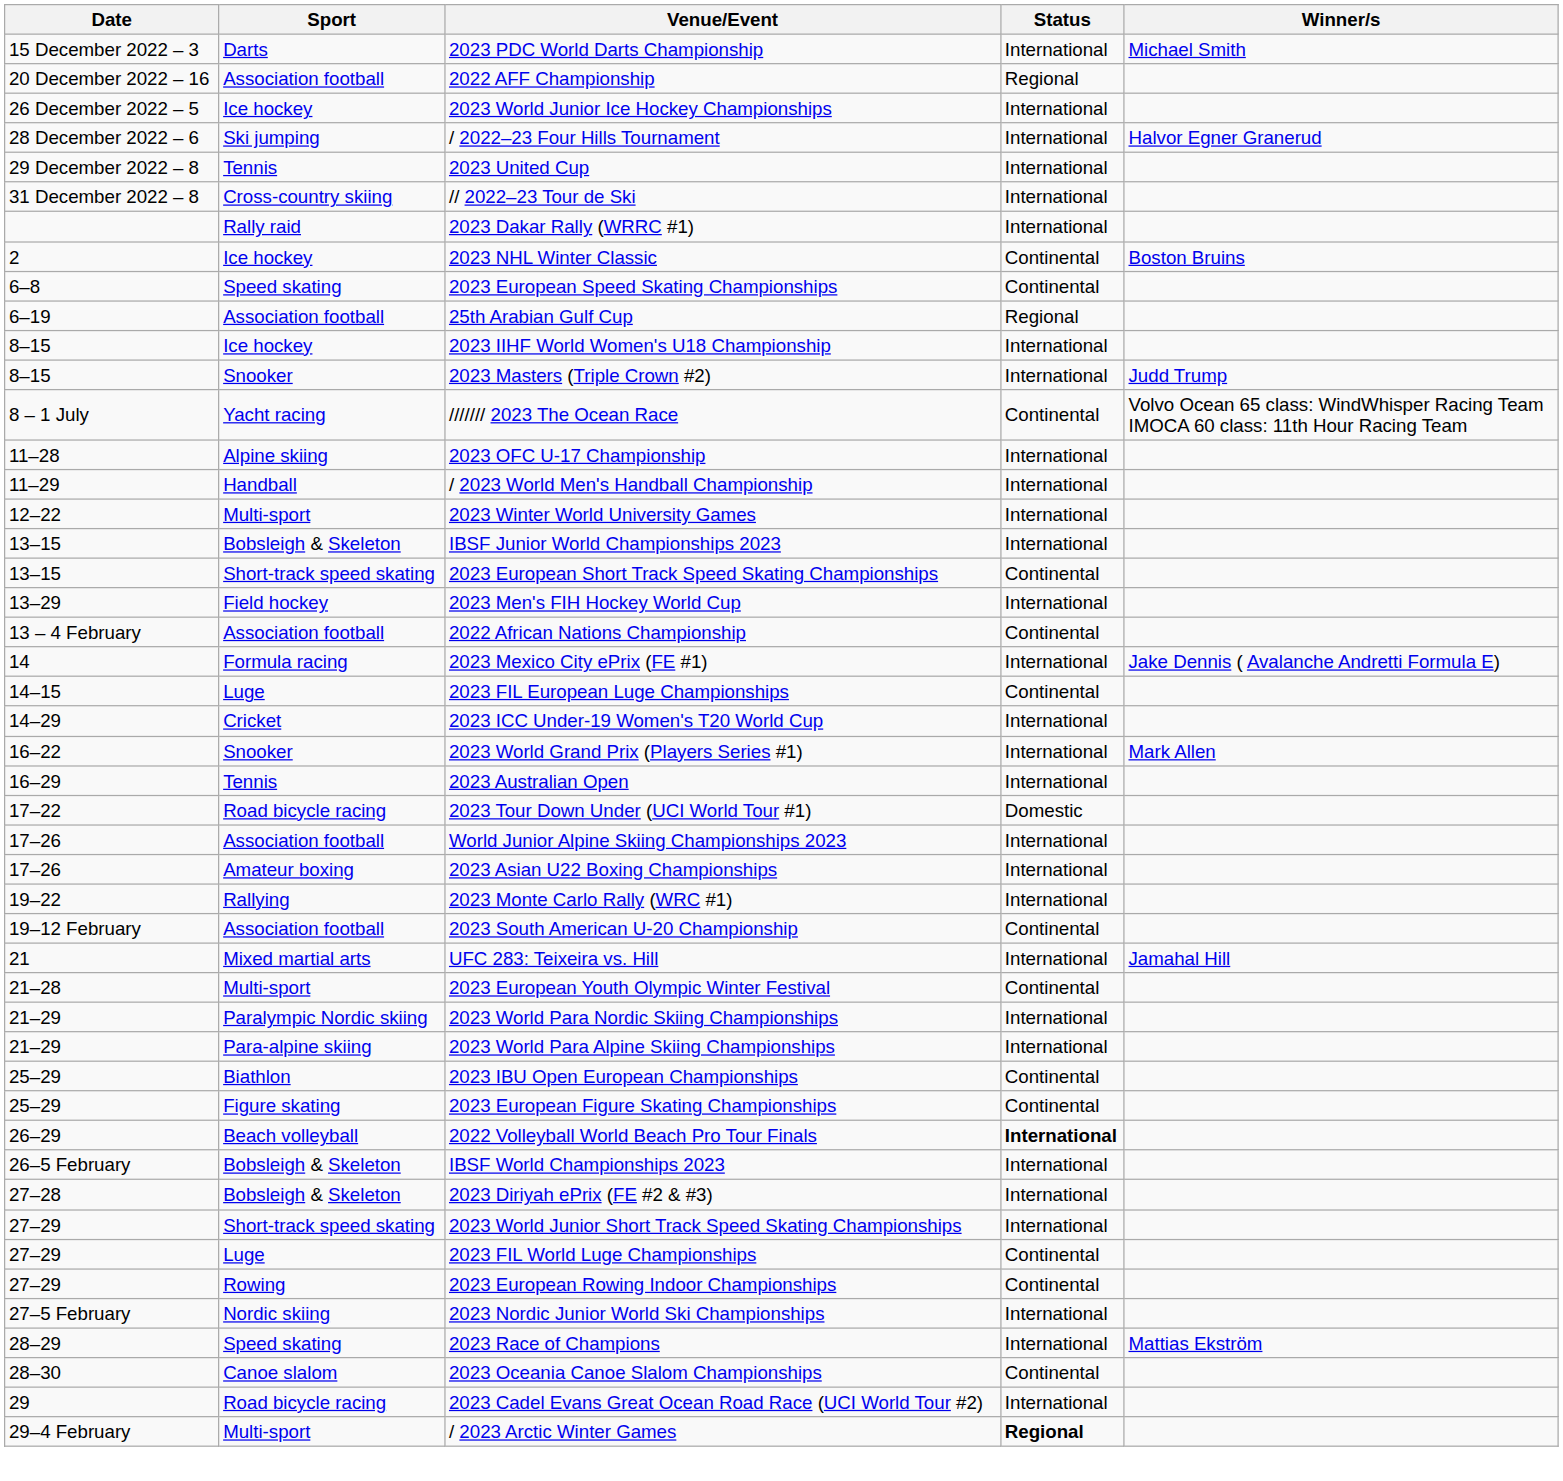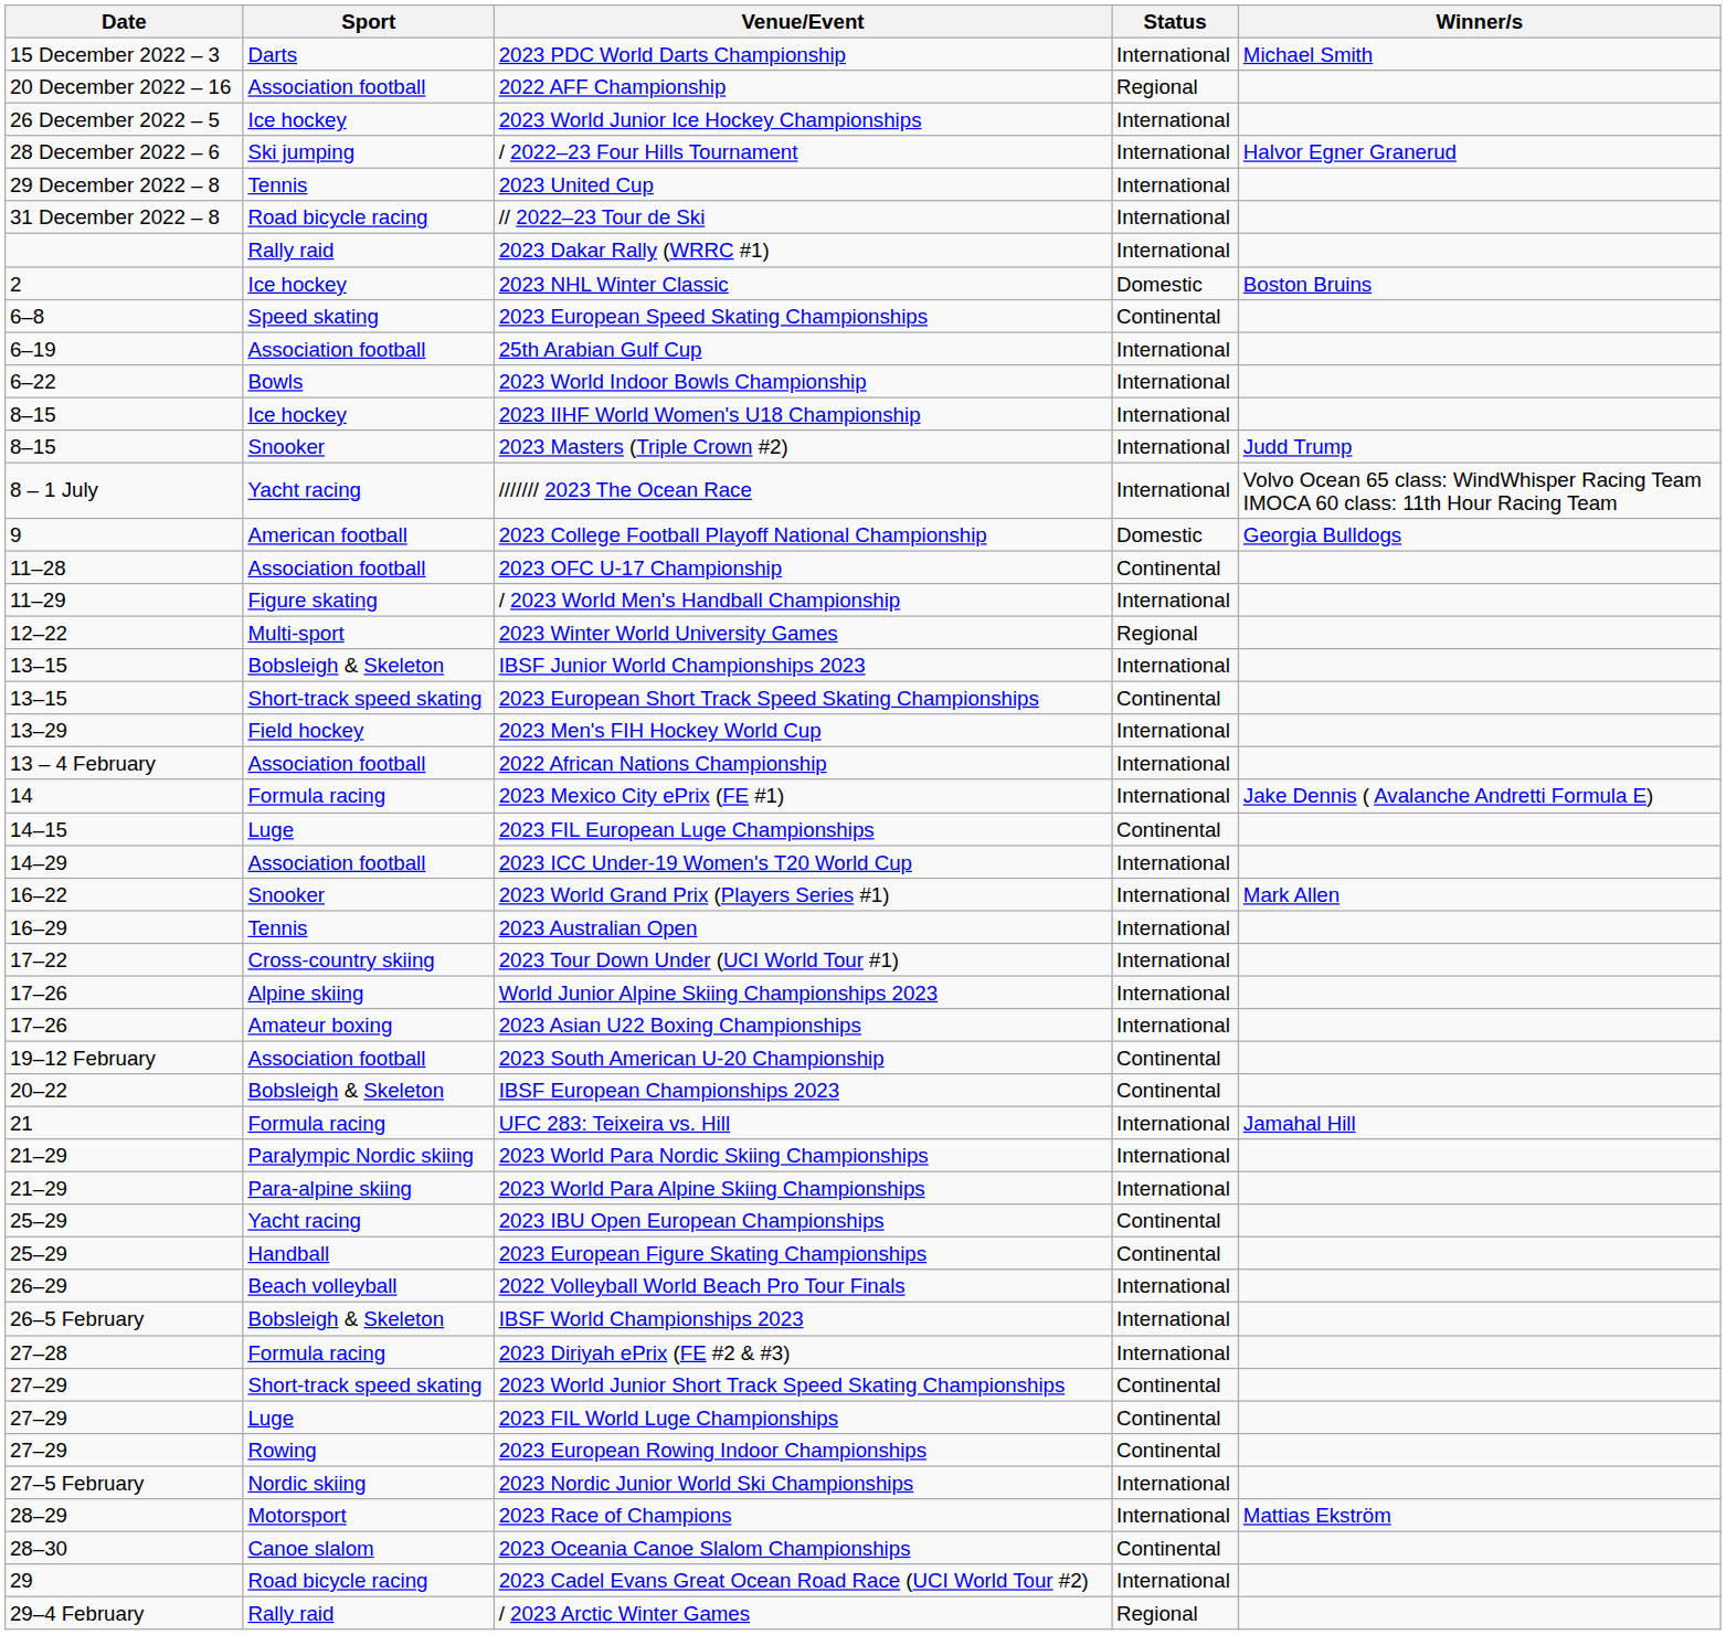 <table class="sortable wikitable" style="font-size:95%; width: 100%">
 <tr>
 <th>Date</th>
 <th>Sport</th>
 <th>Venue/Event</th>
 <th>Status</th>
 <th>Winner/s</th>
 </tr>
 <tr>
 <td>15 December 2022 – 3</td>
 <td><a href='#'>Darts</a></td>
 <td> <a href='#'>2023 PDC World Darts Championship</a></td>
 <td>International</td>
 <td> <a href='#'>Michael Smith</a></td>
 </tr>
 <tr>
 <td>20 December 2022 – 16</td>
 <td><a href='#'>Association football</a></td>
 <td> <a href='#'>2022 AFF Championship</a></td>
 <td>Regional</td>
 <td></td>
 </tr>
 <tr>
 <td>26 December 2022 – 5</td>
 <td><a href='#'>Ice hockey</a></td>
 <td> <a href='#'>2023 World Junior Ice Hockey Championships</a></td>
 <td>International</td>
 <td></td>
 </tr>
 <tr>
 <td>28 December 2022 – 6</td>
 <td><a href='#'>Ski jumping</a></td>
 <td>/ <a href='#'>2022–23 Four Hills Tournament</a></td>
 <td>International</td>
 <td> <a href='#'>Halvor Egner Granerud</a></td>
 </tr>
 <tr>
 <td>29 December 2022 – 8</td>
 <td><a href='#'>Tennis</a></td>
 <td> <a href='#'>2023 United Cup</a></td>
 <td>International</td>
 <td></td>
 </tr>
 <tr>
 <td>31 December 2022 – 8</td>
-<td><a href='#'>Cross-country skiing</a></td>
+<td><a href='#'>Road bicycle racing</a></td>
 <td>// <a href='#'>2022–23 Tour de Ski</a></td>
 <td>International</td>
 <td></td>
 </tr>
 <tr>
 <td></td>
 <td><a href='#'>Rally raid</a></td>
 <td> <a href='#'>2023 Dakar Rally</a> (<a href='#'>WRRC</a> #1)</td>
 <td>International</td>
 <td></td>
 </tr>
 <tr>
 <td>2</td>
 <td><a href='#'>Ice hockey</a></td>
 <td> <a href='#'>2023 NHL Winter Classic</a></td>
-<td>Continental</td>
+<td>Domestic</td>
 <td> <a href='#'>Boston Bruins</a></td>
 </tr>
 <tr>
 <td>6–8</td>
 <td><a href='#'>Speed skating</a></td>
 <td> <a href='#'>2023 European Speed Skating Championships</a></td>
 <td>Continental</td>
 <td></td>
 </tr>
 <tr>
 <td>6–19</td>
 <td><a href='#'>Association football</a></td>
 <td> <a href='#'>25th Arabian Gulf Cup</a></td>
-<td>Regional</td>
+<td>International</td>
+<td></td>
+</tr>
+<tr>
+<td>6–22</td>
+<td><a href='#'>Bowls</a></td>
+<td> <a href='#'>2023 World Indoor Bowls Championship</a></td>
+<td>International</td>
 <td></td>
 </tr>
 <tr>
 <td>8–15</td>
 <td><a href='#'>Ice hockey</a></td>
 <td> <a href='#'>2023 IIHF World Women's U18 Championship</a></td>
 <td>International</td>
 <td></td>
 </tr>
 <tr>
 <td>8–15</td>
 <td><a href='#'>Snooker</a></td>
 <td> <a href='#'>2023 Masters</a> (<a href='#'>Triple Crown</a> #2)</td>
 <td>International</td>
 <td> <a href='#'>Judd Trump</a></td>
 </tr>
 <tr>
 <td>8 – 1 July</td>
 <td><a href='#'>Yacht racing</a></td>
 <td>/////// <a href='#'>2023 The Ocean Race</a></td>
-<td>Continental</td>
+<td>International</td>
 <td>Volvo Ocean 65 class:  WindWhisper Racing Team<br>IMOCA 60 class:  11th Hour Racing Team</td>
 </tr>
 <tr>
+<td>9</td>
+<td><a href='#'>American football</a></td>
+<td> <a href='#'>2023 College Football Playoff National Championship</a></td>
+<td>Domestic</td>
+<td> <a href='#'>Georgia Bulldogs</a></td>
+</tr>
+<tr>
 <td>11–28</td>
-<td><a href='#'>Alpine skiing</a></td>
+<td><a href='#'>Association football</a></td>
 <td> <a href='#'>2023 OFC U-17 Championship</a></td>
-<td>International</td>
+<td>Continental</td>
 <td></td>
 </tr>
 <tr>
 <td>11–29</td>
-<td><a href='#'>Handball</a></td>
+<td><a href='#'>Figure skating</a></td>
 <td>/ <a href='#'>2023 World Men's Handball Championship</a></td>
 <td>International</td>
 <td></td>
 </tr>
 <tr>
 <td>12–22</td>
 <td><a href='#'>Multi-sport</a></td>
 <td> <a href='#'>2023 Winter World University Games</a></td>
-<td>International</td>
+<td>Regional</td>
 <td></td>
 </tr>
 <tr>
 <td>13–15</td>
 <td><a href='#'>Bobsleigh</a> & <a href='#'>Skeleton</a></td>
 <td> <a href='#'>IBSF Junior World Championships 2023</a></td>
 <td>International</td>
 <td></td>
 </tr>
 <tr>
 <td>13–15</td>
 <td><a href='#'>Short-track speed skating</a></td>
 <td> <a href='#'>2023 European Short Track Speed Skating Championships</a></td>
 <td>Continental</td>
 <td></td>
 </tr>
 <tr>
 <td>13–29</td>
 <td><a href='#'>Field hockey</a></td>
 <td> <a href='#'>2023 Men's FIH Hockey World Cup</a></td>
 <td>International</td>
 <td></td>
 </tr>
 <tr>
 <td>13 – 4 February</td>
 <td><a href='#'>Association football</a></td>
 <td> <a href='#'>2022 African Nations Championship</a></td>
-<td>Continental</td>
+<td>International</td>
 <td></td>
 </tr>
 <tr>
 <td>14</td>
 <td><a href='#'>Formula racing</a></td>
 <td> <a href='#'>2023 Mexico City ePrix</a> (<a href='#'>FE</a> #1)</td>
 <td>International</td>
 <td> <a href='#'>Jake Dennis</a> ( <a href='#'>Avalanche Andretti Formula E</a>)</td>
 </tr>
 <tr>
 <td>14–15</td>
 <td><a href='#'>Luge</a></td>
 <td> <a href='#'>2023 FIL European Luge Championships</a></td>
 <td>Continental</td>
 <td></td>
 </tr>
 <tr>
 <td>14–29</td>
-<td><a href='#'>Cricket</a></td>
+<td><a href='#'>Association football</a></td>
 <td> <a href='#'>2023 ICC Under-19 Women's T20 World Cup</a></td>
 <td>International</td>
 <td></td>
 </tr>
 <tr>
 <td>16–22</td>
 <td><a href='#'>Snooker</a></td>
 <td> <a href='#'>2023 World Grand Prix</a> (<a href='#'>Players Series</a> #1)</td>
 <td>International</td>
 <td> <a href='#'>Mark Allen</a></td>
 </tr>
 <tr>
 <td>16–29</td>
 <td><a href='#'>Tennis</a></td>
 <td> <a href='#'>2023 Australian Open</a></td>
 <td>International</td>
 <td></td>
 </tr>
 <tr>
 <td>17–22</td>
-<td><a href='#'>Road bicycle racing</a></td>
+<td><a href='#'>Cross-country skiing</a></td>
 <td> <a href='#'>2023 Tour Down Under</a> (<a href='#'>UCI World Tour</a> #1)</td>
-<td>Domestic</td>
+<td>International</td>
 <td></td>
 </tr>
 <tr>
 <td>17–26</td>
-<td><a href='#'>Association football</a></td>
+<td><a href='#'>Alpine skiing</a></td>
 <td> <a href='#'>World Junior Alpine Skiing Championships 2023</a></td>
 <td>International</td>
 <td></td>
 </tr>
 <tr>
 <td>17–26</td>
 <td><a href='#'>Amateur boxing</a></td>
 <td> <a href='#'>2023 Asian U22 Boxing Championships</a></td>
 <td>International</td>
 <td></td>
 </tr>
 <tr>
-<td>19–22</td>
-<td><a href='#'>Rallying</a></td>
-<td> <a href='#'>2023 Monte Carlo Rally</a> (<a href='#'>WRC</a> #1)</td>
-<td>International</td>
-<td></td>
-</tr>
-<tr>
 <td>19–12 February</td>
 <td><a href='#'>Association football</a></td>
 <td> <a href='#'>2023 South American U-20 Championship</a></td>
 <td>Continental</td>
 <td></td>
 </tr>
 <tr>
+<td>20–22</td>
+<td><a href='#'>Bobsleigh</a> & <a href='#'>Skeleton</a></td>
+<td> <a href='#'>IBSF European Championships 2023</a></td>
+<td>Continental</td>
+<td></td>
+</tr>
+<tr>
 <td>21</td>
-<td><a href='#'>Mixed martial arts</a></td>
+<td><a href='#'>Formula racing</a></td>
 <td> <a href='#'>UFC 283: Teixeira vs. Hill</a></td>
 <td>International</td>
 <td> <a href='#'>Jamahal Hill</a></td>
-</tr>
-<tr>
-<td>21–28</td>
-<td><a href='#'>Multi-sport</a></td>
-<td> <a href='#'>2023 European Youth Olympic Winter Festival</a></td>
-<td>Continental</td>
-<td></td>
 </tr>
 <tr>
 <td>21–29</td>
 <td><a href='#'>Paralympic Nordic skiing</a></td>
 <td> <a href='#'>2023 World Para Nordic Skiing Championships</a></td>
 <td>International</td>
 <td></td>
 </tr>
 <tr>
 <td>21–29</td>
 <td><a href='#'>Para-alpine skiing</a></td>
 <td> <a href='#'>2023 World Para Alpine Skiing Championships</a></td>
 <td>International</td>
 <td></td>
 </tr>
 <tr>
 <td>25–29</td>
-<td><a href='#'>Biathlon</a></td>
+<td><a href='#'>Yacht racing</a></td>
 <td> <a href='#'>2023 IBU Open European Championships</a></td>
 <td>Continental</td>
 <td></td>
 </tr>
 <tr>
 <td>25–29</td>
-<td><a href='#'>Figure skating</a></td>
+<td><a href='#'>Handball</a></td>
 <td> <a href='#'>2023 European Figure Skating Championships</a></td>
 <td>Continental</td>
 <td></td>
 </tr>
 <tr>
 <td>26–29</td>
 <td><a href='#'>Beach volleyball</a></td>
 <td> <a href='#'>2022 Volleyball World Beach Pro Tour Finals</a></td>
-<td><strong>International</strong></td>
+<td>International</td>
 <td></td>
 </tr>
 <tr>
 <td>26–5 February</td>
 <td><a href='#'>Bobsleigh</a> & <a href='#'>Skeleton</a></td>
 <td> <a href='#'>IBSF World Championships 2023</a></td>
 <td>International</td>
 <td></td>
 </tr>
 <tr>
 <td>27–28</td>
-<td><a href='#'>Bobsleigh</a> & <a href='#'>Skeleton</a></td>
+<td><a href='#'>Formula racing</a></td>
 <td> <a href='#'>2023 Diriyah ePrix</a> (<a href='#'>FE</a> #2 & #3)</td>
 <td>International</td>
 <td></td>
 </tr>
 <tr>
 <td>27–29</td>
 <td><a href='#'>Short-track speed skating</a></td>
 <td> <a href='#'>2023 World Junior Short Track Speed Skating Championships</a></td>
-<td>International</td>
+<td>Continental</td>
 <td></td>
 </tr>
 <tr>
 <td>27–29</td>
 <td><a href='#'>Luge</a></td>
 <td> <a href='#'>2023 FIL World Luge Championships</a></td>
 <td>Continental</td>
 <td></td>
 </tr>
 <tr>
 <td>27–29</td>
 <td><a href='#'>Rowing</a></td>
 <td> <a href='#'>2023 European Rowing Indoor Championships</a></td>
 <td>Continental</td>
 <td></td>
 </tr>
 <tr>
 <td>27–5 February</td>
 <td><a href='#'>Nordic skiing</a></td>
 <td> <a href='#'>2023 Nordic Junior World Ski Championships</a></td>
 <td>International</td>
 <td></td>
 </tr>
 <tr>
 <td>28–29</td>
-<td><a href='#'>Speed skating</a></td>
+<td><a href='#'>Motorsport</a></td>
 <td> <a href='#'>2023 Race of Champions</a></td>
 <td>International</td>
 <td> <a href='#'>Mattias Ekström</a></td>
 </tr>
 <tr>
 <td>28–30</td>
 <td><a href='#'>Canoe slalom</a></td>
 <td> <a href='#'>2023 Oceania Canoe Slalom Championships</a></td>
 <td>Continental</td>
 <td></td>
 </tr>
 <tr>
 <td>29</td>
 <td><a href='#'>Road bicycle racing</a></td>
 <td> <a href='#'>2023 Cadel Evans Great Ocean Road Race</a> (<a href='#'>UCI World Tour</a> #2)</td>
 <td>International</td>
 <td></td>
 </tr>
 <tr>
 <td>29–4 February</td>
-<td><a href='#'>Multi-sport</a></td>
+<td><a href='#'>Rally raid</a></td>
 <td>/ <a href='#'>2023 Arctic Winter Games</a></td>
-<td><strong>Regional</strong></td>
+<td>Regional</td>
 <td></td>
 </tr>
 </table>
